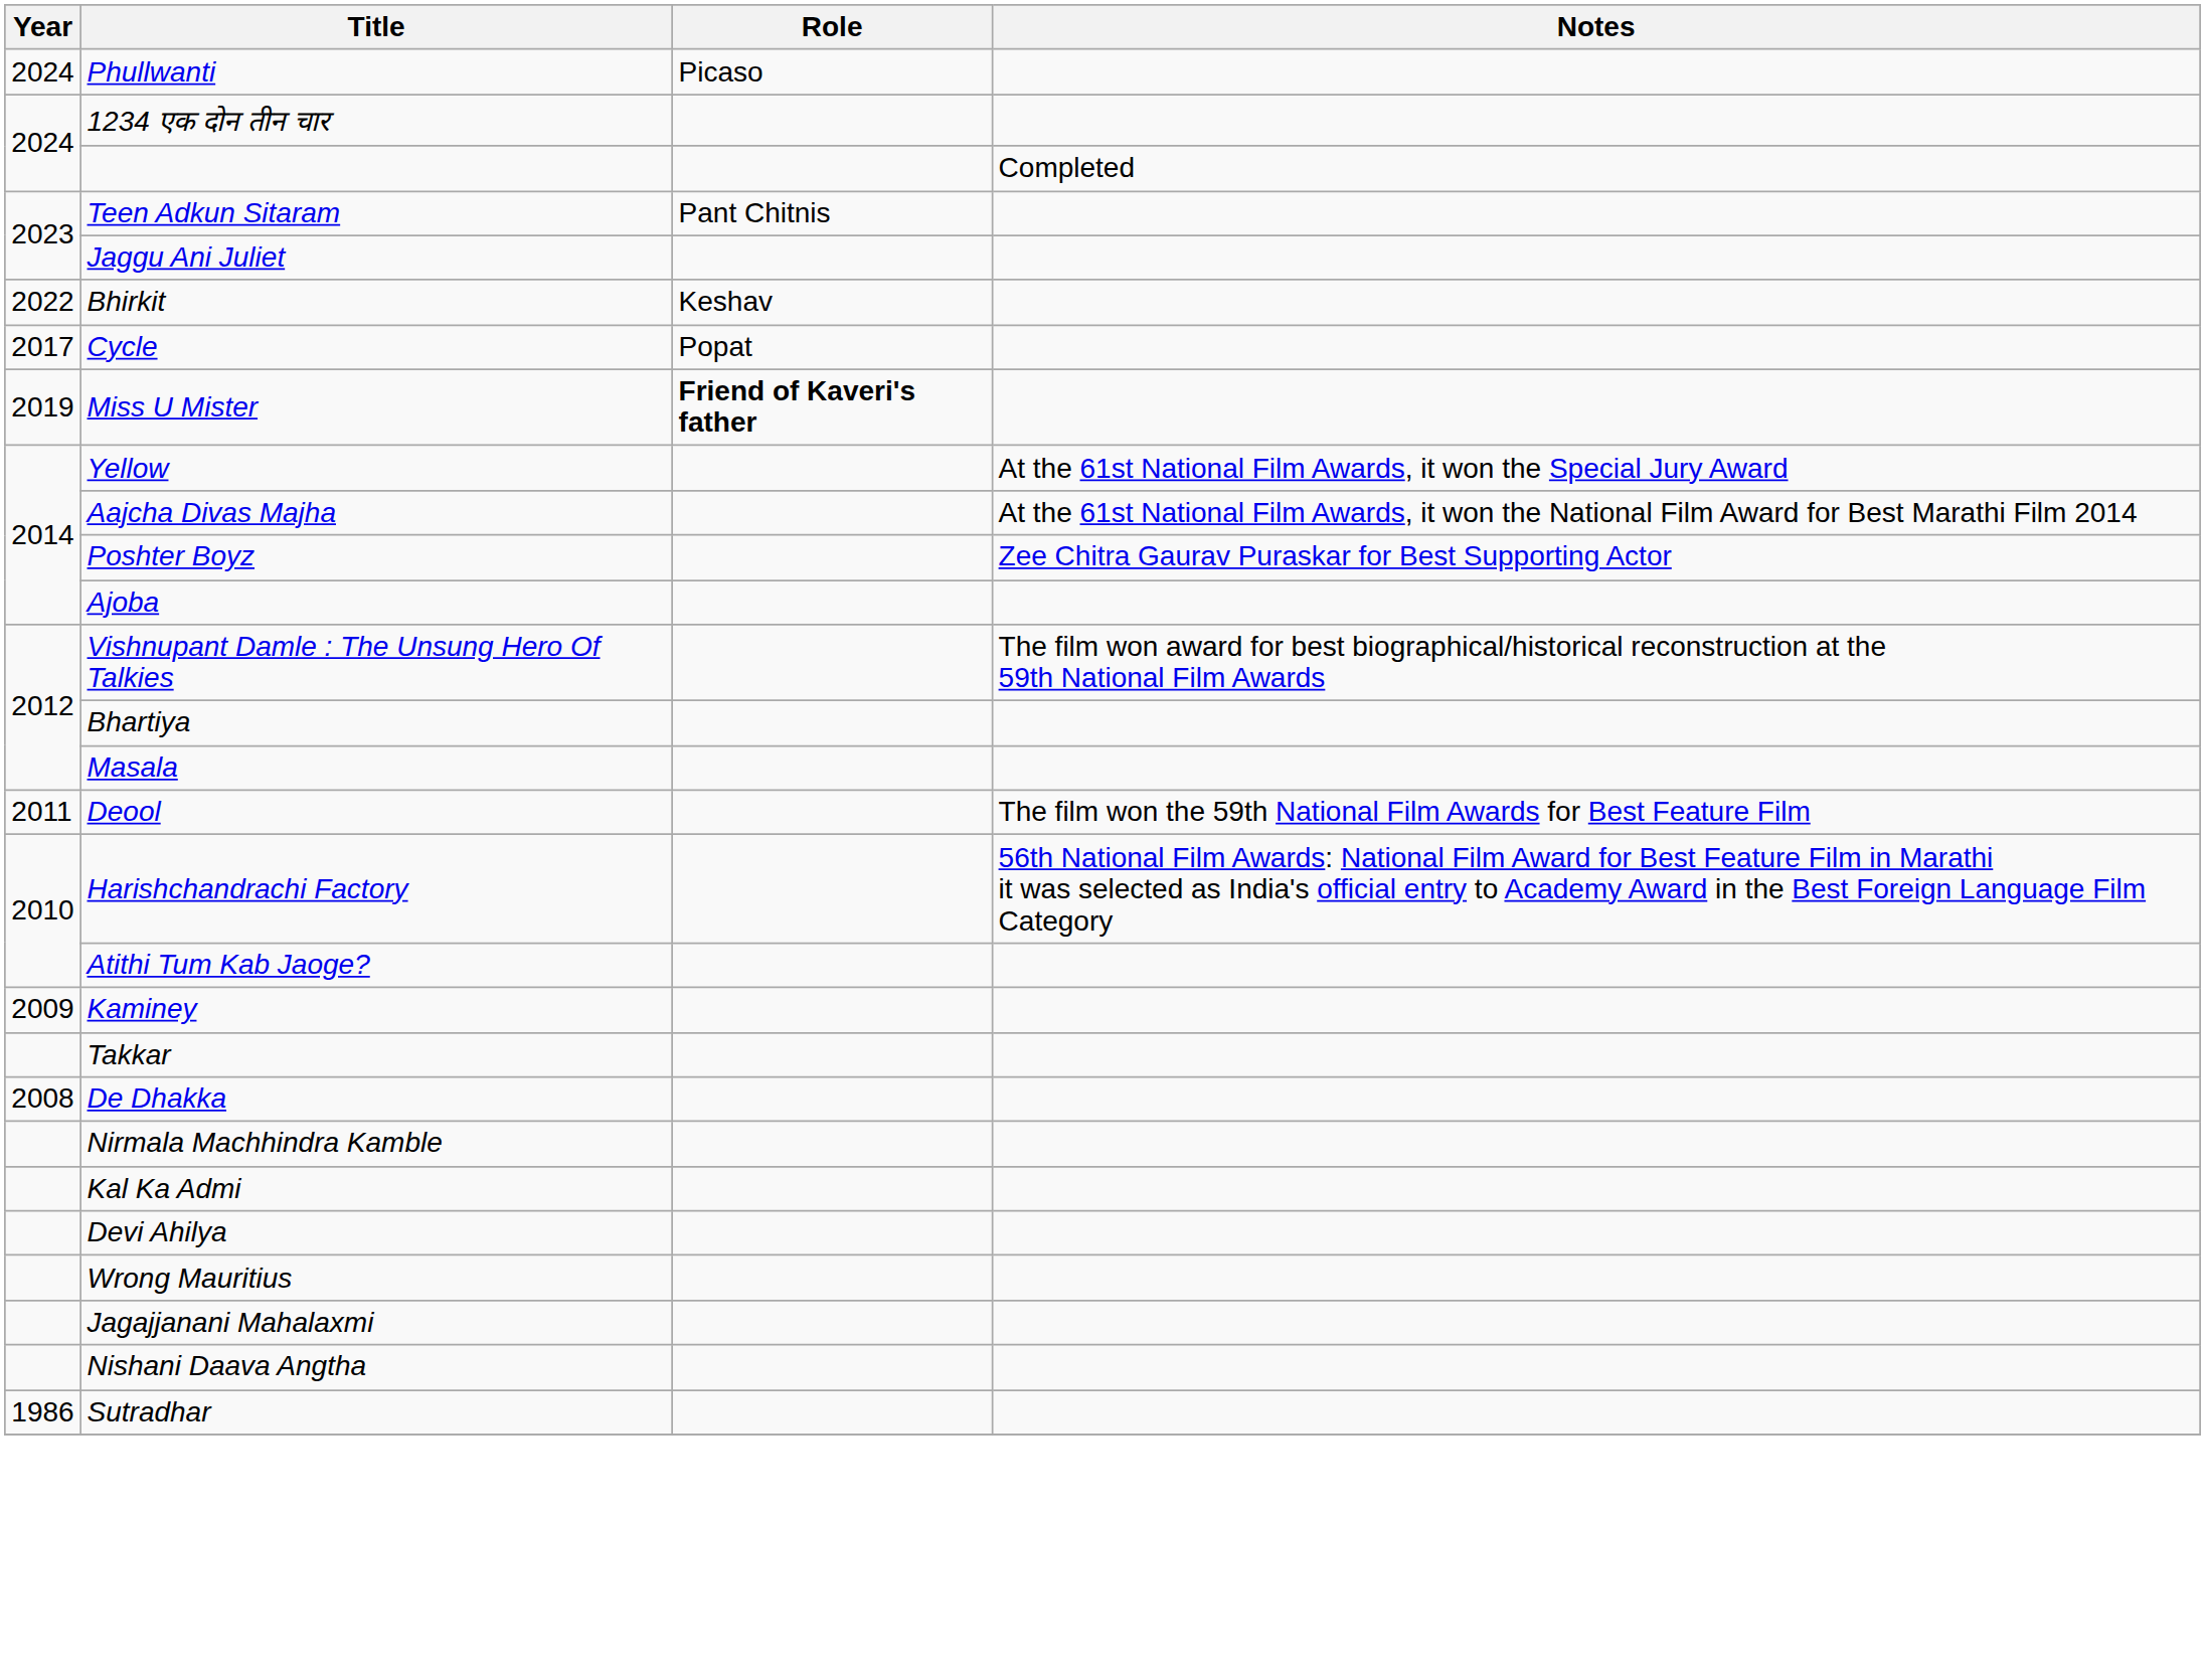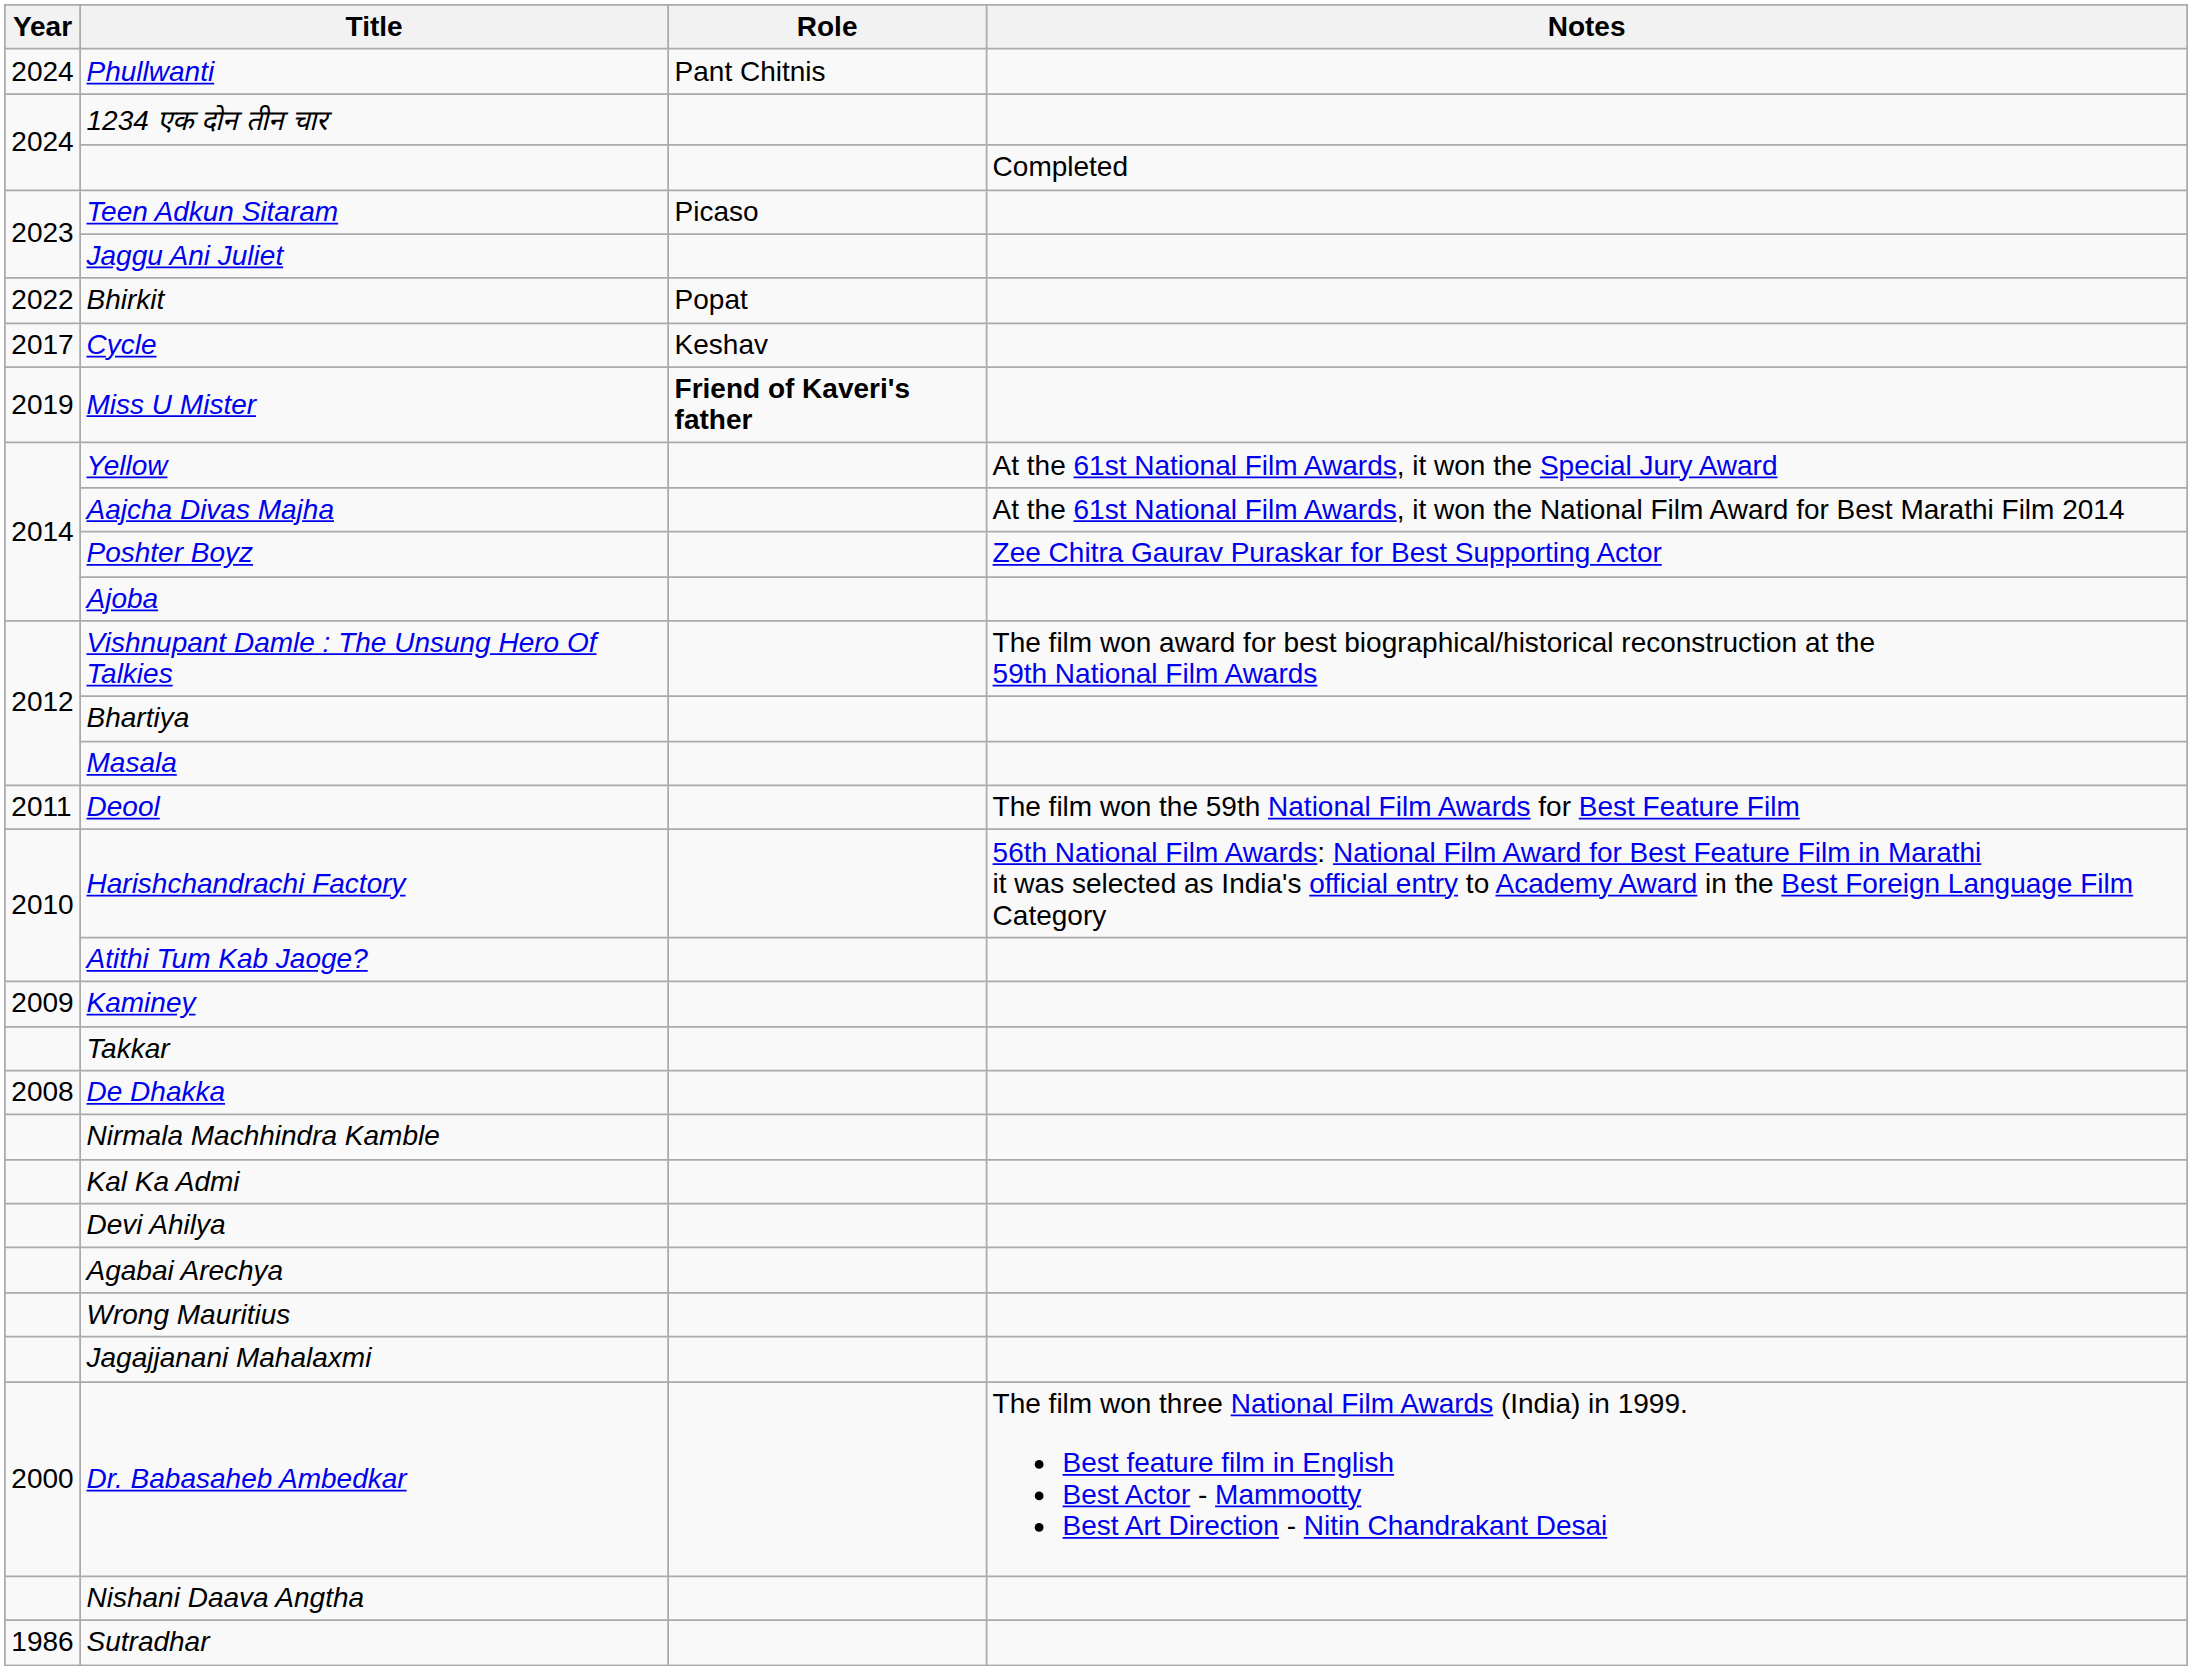 <table class="wikitable">
 <tr>
 <th>Year</th>
 <th>Title</th>
 <th>Role</th>
 <th>Notes</th>
 </tr>
 <tr>
 <td>2024</td>
 <td><em><a href='#'>Phullwanti</a></em></td>
-<td>Picaso</td>
+<td>Pant Chitnis</td>
 <td></td>
 </tr>
 <tr>
 <td Rowspan="2">2024</td>
 <td><em>1234 एक दोन तीन चार</em></td>
 <td></td>
 <td></td>
 </tr>
 <tr>
 <td></td>
 <td></td>
 <td>Completed</td>
 </tr>
 <tr>
 <td rowspan="2">2023</td>
 <td><em><a href='#'>Teen Adkun Sitaram</a></em></td>
-<td>Pant Chitnis</td>
+<td>Picaso</td>
 <td></td>
 </tr>
 <tr>
 <td><em><a href='#'>Jaggu Ani Juliet</a></em></td>
 <td></td>
 <td></td>
 </tr>
 <tr>
 <td>2022</td>
 <td><em>Bhirkit</em></td>
-<td>Keshav</td>
+<td>Popat</td>
 <td></td>
 </tr>
 <tr>
 <td>2017</td>
 <td><em><a href='#'>Cycle</a></em></td>
-<td>Popat</td>
+<td>Keshav</td>
 <td></td>
 </tr>
 <tr>
 <td>2019</td>
 <td><em><a href='#'>Miss U Mister</a></em></td>
 <td><strong>Friend of  Kaveri's father</strong></td>
 <td></td>
 </tr>
 <tr>
 <td rowspan="4">2014</td>
 <td><em><a href='#'>Yellow</a></em></td>
 <td></td>
 <td>At the <a href='#'>61st National Film Awards</a>, it won the <a href='#'>Special Jury Award</a></td>
 </tr>
 <tr>
 <td><em><a href='#'>Aajcha Divas Majha</a></em></td>
 <td></td>
 <td>At the <a href='#'>61st National Film Awards</a>, it won the National Film Award for Best Marathi Film 2014   </td>
 </tr>
 <tr>
 <td><em><a href='#'>Poshter Boyz</a></em></td>
 <td></td>
 <td><a href='#'>Zee Chitra Gaurav Puraskar for Best Supporting Actor</a></td>
 </tr>
 <tr>
 <td><em><a href='#'>Ajoba</a></em></td>
 <td></td>
 <td></td>
 </tr>
 <tr>
 <td rowspan="3">2012</td>
 <td><em><a href='#'>Vishnupant Damle : The Unsung Hero Of Talkies</a></em></td>
 <td></td>
 <td>The film won award for best biographical/historical reconstruction at the <br><a href='#'>59th National Film Awards</a></td>
 </tr>
 <tr>
 <td><em>Bhartiya</em></td>
 <td></td>
 <td></td>
 </tr>
 <tr>
 <td><em><a href='#'>Masala</a></em></td>
 <td></td>
 <td></td>
 </tr>
 <tr>
 <td>2011</td>
 <td><em><a href='#'>Deool</a></em></td>
 <td></td>
 <td>The film won the 59th <a href='#'>National Film Awards</a> for <a href='#'>Best Feature Film</a></td>
 </tr>
 <tr>
 <td rowspan="2">2010</td>
 <td><em><a href='#'>Harishchandrachi Factory</a></em></td>
 <td></td>
 <td><a href='#'>56th National Film Awards</a>: <a href='#'>National Film Award for Best Feature Film in Marathi</a> <br> it was selected as India's <a href='#'>official entry</a> to <a href='#'>Academy Award</a> in the <a href='#'>Best Foreign Language Film</a> Category</td>
 </tr>
 <tr>
 <td><em><a href='#'>Atithi Tum Kab Jaoge?</a></em></td>
 <td></td>
 <td></td>
 </tr>
 <tr>
 <td>2009</td>
 <td><em><a href='#'>Kaminey</a></em></td>
 <td></td>
 <td></td>
 </tr>
 <tr>
 <td></td>
 <td><em>Takkar</em></td>
 <td></td>
 <td></td>
 </tr>
 <tr>
 <td>2008</td>
 <td><em><a href='#'>De Dhakka</a></em></td>
 <td></td>
 <td></td>
 </tr>
 <tr>
 <td></td>
 <td><em>Nirmala Machhindra Kamble</em></td>
 <td></td>
 <td></td>
 </tr>
 <tr>
 <td></td>
 <td><em>Kal Ka Admi</em></td>
 <td></td>
 <td></td>
 </tr>
 <tr>
 <td></td>
 <td><em>Devi Ahilya</em></td>
 <td></td>
 <td></td>
 </tr>
 <tr>
 <td></td>
+<td><em>Agabai Arechya</em></td>
+<td></td>
+<td></td>
+</tr>
+<tr>
+<td></td>
 <td><em>Wrong Mauritius</em></td>
 <td></td>
 <td></td>
 </tr>
 <tr>
 <td></td>
 <td><em>Jagajjanani Mahalaxmi</em></td>
 <td></td>
 <td></td>
+</tr>
+<tr>
+<td>2000</td>
+<td><em><a href='#'>Dr. Babasaheb Ambedkar</a></em></td>
+<td></td>
+<td>The film won three <a href='#'>National Film Awards</a> (India) in 1999.<br><ul><li><a href='#'>Best feature film in English</a></li><li><a href='#'>Best Actor</a> - <a href='#'>Mammootty</a></li><li><a href='#'>Best Art Direction</a> - <a href='#'>Nitin Chandrakant Desai</a></li></ul></td>
 </tr>
 <tr>
 <td></td>
 <td><em>Nishani Daava Angtha </em></td>
 <td></td>
 <td></td>
 </tr>
 <tr>
 <td>1986</td>
 <td><em>Sutradhar</em></td>
 <td></td>
 <td></td>
 </tr>
 <tr>
 </tr>
 </table>
